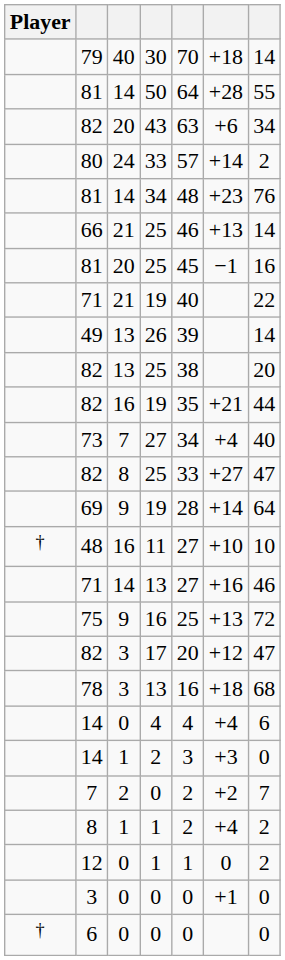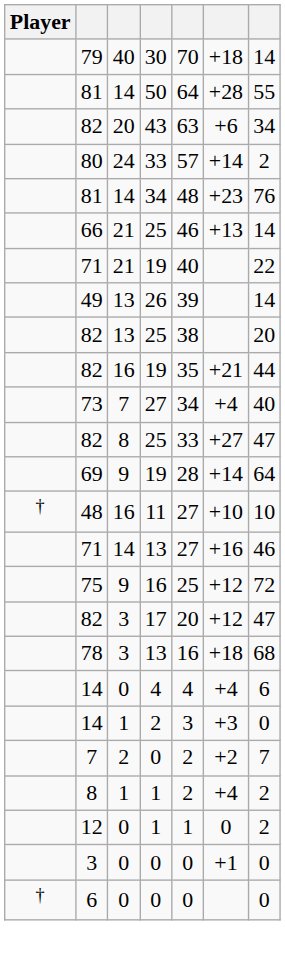 <table class="wikitable sortable" style="text-align:center;">
 <tr>
 <th>Player</th>
 <th></th>
 <th></th>
 <th></th>
 <th></th>
 <th data-sort-type="number"></th>
 <th></th>
 </tr>
 <tr>
 <td></td>
 <td>79</td>
 <td>40</td>
 <td>30</td>
 <td>70</td>
 <td>+18</td>
 <td>14</td>
 </tr>
 <tr>
 <td></td>
 <td>81</td>
 <td>14</td>
 <td>50</td>
 <td>64</td>
 <td>+28</td>
 <td>55</td>
 </tr>
 <tr>
 <td></td>
 <td>82</td>
 <td>20</td>
 <td>43</td>
 <td>63</td>
 <td>+6</td>
 <td>34</td>
 </tr>
 <tr>
 <td></td>
 <td>80</td>
 <td>24</td>
 <td>33</td>
 <td>57</td>
 <td>+14</td>
 <td>2</td>
 </tr>
 <tr>
 <td></td>
 <td>81</td>
 <td>14</td>
 <td>34</td>
 <td>48</td>
 <td>+23</td>
 <td>76</td>
 </tr>
 <tr>
 <td></td>
 <td>66</td>
 <td>21</td>
 <td>25</td>
 <td>46</td>
 <td>+13</td>
 <td>14</td>
-</tr>
-<tr>
-<td></td>
-<td>81</td>
-<td>20</td>
-<td>25</td>
-<td>45</td>
-<td>−1</td>
-<td>16</td>
 </tr>
 <tr>
 <td></td>
 <td>71</td>
 <td>21</td>
 <td>19</td>
 <td>40</td>
 <td></td>
 <td>22</td>
 </tr>
 <tr>
 <td></td>
 <td>49</td>
 <td>13</td>
 <td>26</td>
 <td>39</td>
 <td></td>
 <td>14</td>
 </tr>
 <tr>
 <td></td>
 <td>82</td>
 <td>13</td>
 <td>25</td>
 <td>38</td>
 <td></td>
 <td>20</td>
 </tr>
 <tr>
 <td></td>
 <td>82</td>
 <td>16</td>
 <td>19</td>
 <td>35</td>
 <td>+21</td>
 <td>44</td>
 </tr>
 <tr>
 <td></td>
 <td>73</td>
 <td>7</td>
 <td>27</td>
 <td>34</td>
 <td>+4</td>
 <td>40</td>
 </tr>
 <tr>
 <td></td>
 <td>82</td>
 <td>8</td>
 <td>25</td>
 <td>33</td>
 <td>+27</td>
 <td>47</td>
 </tr>
 <tr>
 <td></td>
 <td>69</td>
 <td>9</td>
 <td>19</td>
 <td>28</td>
 <td>+14</td>
 <td>64</td>
 </tr>
 <tr>
 <td><sup>†</sup></td>
 <td>48</td>
 <td>16</td>
 <td>11</td>
 <td>27</td>
 <td>+10</td>
 <td>10</td>
 </tr>
 <tr>
 <td></td>
 <td>71</td>
 <td>14</td>
 <td>13</td>
 <td>27</td>
 <td>+16</td>
 <td>46</td>
 </tr>
 <tr>
 <td></td>
 <td>75</td>
 <td>9</td>
 <td>16</td>
 <td>25</td>
-<td>+13</td>
+<td>+12</td>
 <td>72</td>
 </tr>
 <tr>
 <td></td>
 <td>82</td>
 <td>3</td>
 <td>17</td>
 <td>20</td>
 <td>+12</td>
 <td>47</td>
 </tr>
 <tr>
 <td></td>
 <td>78</td>
 <td>3</td>
 <td>13</td>
 <td>16</td>
 <td>+18</td>
 <td>68</td>
 </tr>
 <tr>
 <td></td>
 <td>14</td>
 <td>0</td>
 <td>4</td>
 <td>4</td>
 <td>+4</td>
 <td>6</td>
 </tr>
 <tr>
 <td></td>
 <td>14</td>
 <td>1</td>
 <td>2</td>
 <td>3</td>
 <td>+3</td>
 <td>0</td>
 </tr>
 <tr>
 <td></td>
 <td>7</td>
 <td>2</td>
 <td>0</td>
 <td>2</td>
 <td>+2</td>
 <td>7</td>
 </tr>
 <tr>
 <td></td>
 <td>8</td>
 <td>1</td>
 <td>1</td>
 <td>2</td>
 <td>+4</td>
 <td>2</td>
 </tr>
 <tr>
 <td></td>
 <td>12</td>
 <td>0</td>
 <td>1</td>
 <td>1</td>
 <td>0</td>
 <td>2</td>
 </tr>
 <tr>
 <td></td>
 <td>3</td>
 <td>0</td>
 <td>0</td>
 <td>0</td>
 <td>+1</td>
 <td>0</td>
 </tr>
 <tr>
 <td><sup>†</sup></td>
 <td>6</td>
 <td>0</td>
 <td>0</td>
 <td>0</td>
 <td></td>
 <td>0</td>
 </tr>
 </table>
